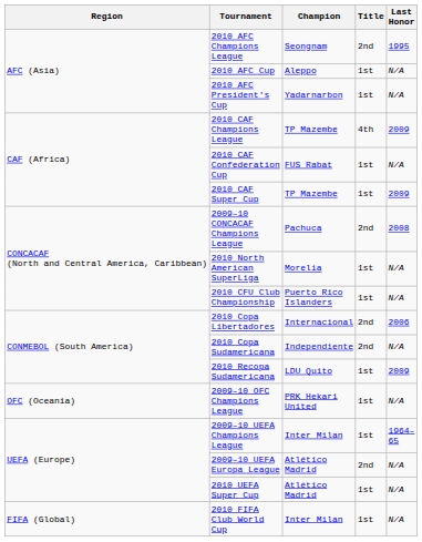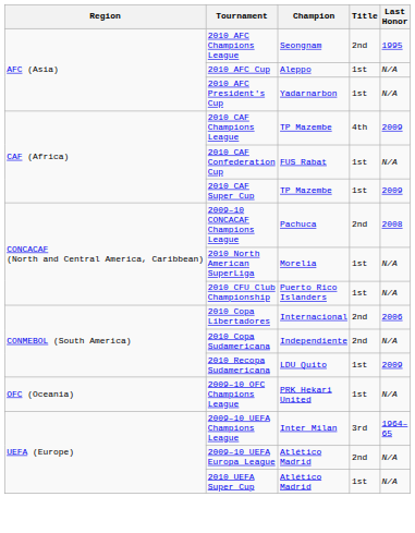 <table class="wikitable">
 <tr>
 <th>Region</th>
 <th>Tournament</th>
 <th>Champion</th>
 <th>Title</th>
 <th>Last Honor</th>
 </tr>
 <tr>
 <td rowspan=3><a href='#'>AFC</a> (Asia)</td>
 <td><a href='#'>2010 AFC Champions League</a></td>
 <td> <a href='#'>Seongnam</a></td>
 <td>2nd</td>
 <td><a href='#'>1995</a></td>
 </tr>
 <tr>
 <td><a href='#'>2010 AFC Cup</a></td>
 <td> <a href='#'>Aleppo</a></td>
 <td>1st</td>
 <td><em>N/A</em></td>
 </tr>
 <tr>
 <td><a href='#'>2010 AFC President's Cup</a></td>
 <td> <a href='#'>Yadarnarbon</a></td>
 <td>1st</td>
 <td><em>N/A</em></td>
 </tr>
 <tr>
 <td rowspan="3"><a href='#'>CAF</a> (Africa)</td>
 <td><a href='#'>2010 CAF Champions League</a></td>
 <td> <a href='#'>TP Mazembe</a></td>
 <td>4th</td>
 <td><a href='#'>2009</a></td>
 </tr>
 <tr>
 <td><a href='#'>2010 CAF Confederation Cup</a></td>
 <td> <a href='#'>FUS Rabat</a></td>
 <td>1st</td>
 <td><em>N/A</em></td>
 </tr>
 <tr>
 <td><a href='#'>2010 CAF Super Cup</a></td>
 <td> <a href='#'>TP Mazembe</a></td>
 <td>1st</td>
 <td><a href='#'>2009</a></td>
 </tr>
 <tr>
 <td rowspan=3><a href='#'>CONCACAF</a><br>(North and Central America, Caribbean)</td>
 <td><a href='#'>2009–10 CONCACAF Champions League</a></td>
 <td> <a href='#'>Pachuca</a></td>
 <td>2nd</td>
 <td><a href='#'>2008</a></td>
 </tr>
 <tr>
 <td><a href='#'>2010 North American SuperLiga</a></td>
 <td> <a href='#'>Morelia</a></td>
 <td>1st</td>
 <td><em>N/A</em></td>
 </tr>
 <tr>
 <td><a href='#'>2010 CFU Club Championship</a></td>
 <td> <a href='#'>Puerto Rico Islanders</a></td>
 <td>1st</td>
 <td><em>N/A</em></td>
 </tr>
 <tr>
 <td rowspan="3"><a href='#'>CONMEBOL</a> (South America)</td>
 <td><a href='#'>2010 Copa Libertadores</a></td>
 <td> <a href='#'>Internacional</a></td>
 <td>2nd</td>
 <td><a href='#'>2006</a></td>
 </tr>
 <tr>
 <td><a href='#'>2010 Copa Sudamericana</a></td>
 <td> <a href='#'>Independiente</a></td>
 <td>2nd</td>
 <td><em>N/A</em></td>
 </tr>
 <tr>
 <td><a href='#'>2010 Recopa Sudamericana</a></td>
 <td> <a href='#'>LDU Quito</a></td>
 <td>1st</td>
 <td><a href='#'>2009</a></td>
 </tr>
 <tr>
 <td><a href='#'>OFC</a> (Oceania)</td>
 <td><a href='#'>2009–10 OFC Champions League</a></td>
 <td> <a href='#'>PRK Hekari United</a></td>
 <td>1st</td>
 <td><em>N/A</em></td>
 </tr>
 <tr>
 <td rowspan=3><a href='#'>UEFA</a> (Europe)</td>
 <td><a href='#'>2009–10 UEFA Champions League</a></td>
 <td> <a href='#'>Inter Milan</a></td>
-<td>1st</td>
+<td>3rd</td>
 <td><a href='#'>1964–65</a></td>
 </tr>
 <tr>
 <td><a href='#'>2009–10 UEFA Europa League</a></td>
 <td> <a href='#'>Atlético Madrid</a></td>
 <td>2nd</td>
 <td><em>N/A</em></td>
 </tr>
 <tr>
 <td><a href='#'>2010 UEFA Super Cup</a></td>
 <td> <a href='#'>Atlético Madrid</a></td>
 <td>1st</td>
 <td><em>N/A</em></td>
 </tr>
-<tr>
-<td><a href='#'>FIFA</a> (Global)</td>
-<td><a href='#'>2010 FIFA Club World Cup</a></td>
-<td> <a href='#'>Inter Milan</a></td>
-<td>1st</td>
-<td><em>N/A</em></td>
-</tr>
 </table>
